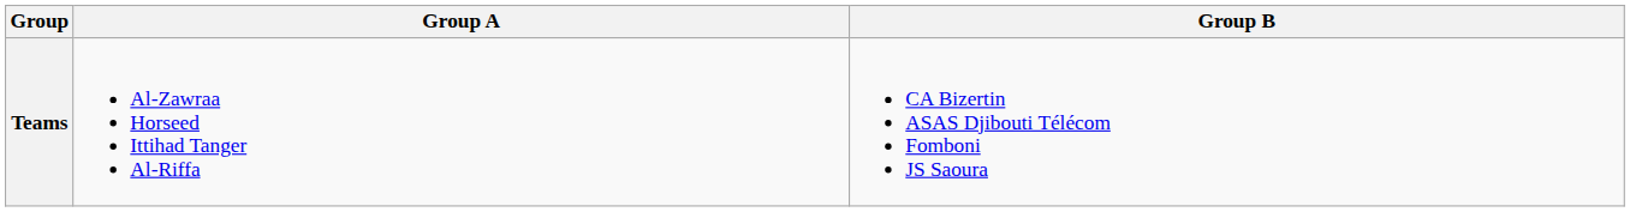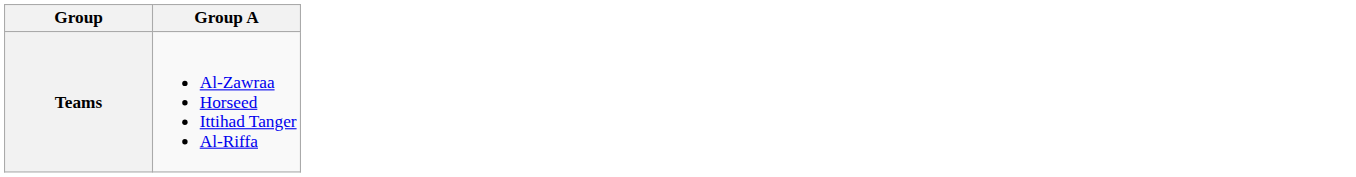 <table class=wikitable>
 <tr>
 <th>Group</th>
 <th width=50%>Group A</th>
-<th width=50%>Group B</th>
 </tr>
 <tr>
 <th>Teams</th>
 <td valign=top><br><ul><li> <a href='#'>Al-Zawraa</a></li><li> <a href='#'>Horseed</a></li><li> <a href='#'>Ittihad Tanger</a></li><li> <a href='#'>Al-Riffa</a></li></ul></td>
-<td valign=top><br><ul><li> <a href='#'>CA Bizertin</a></li><li> <a href='#'>ASAS Djibouti Télécom</a></li><li> <a href='#'>Fomboni</a></li><li> <a href='#'>JS Saoura</a></li></ul></td>
 </tr>
 </table>
